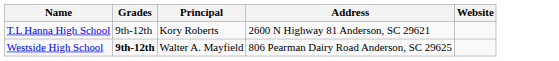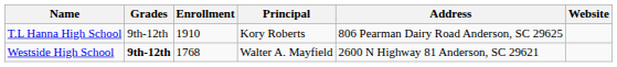 <table class="wikitable">
 <tr>
 <th>Name</th>
 <th>Grades</th>
+<th>Enrollment</th>
 <th>Principal</th>
 <th>Address</th>
 <th>Website</th>
 </tr>
 <tr>
 <td><a href='#'>T.L Hanna High School</a></td>
 <td>9th-12th</td>
+<td>1910</td>
 <td>Kory Roberts</td>
-<td>2600 N Highway 81 Anderson, SC 29621</td>
+<td>806 Pearman Dairy Road Anderson, SC 29625</td>
 <td></td>
 </tr>
 <tr>
 <td><a href='#'>Westside High School</a></td>
 <td><strong>9th-12th</strong></td>
+<td>1768</td>
 <td>Walter A. Mayfield</td>
-<td>806 Pearman Dairy Road Anderson, SC 29625</td>
+<td>2600 N Highway 81 Anderson, SC 29621</td>
 <td></td>
 </tr>
 </table>
